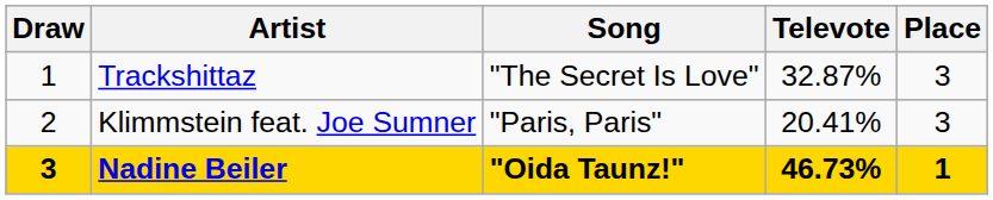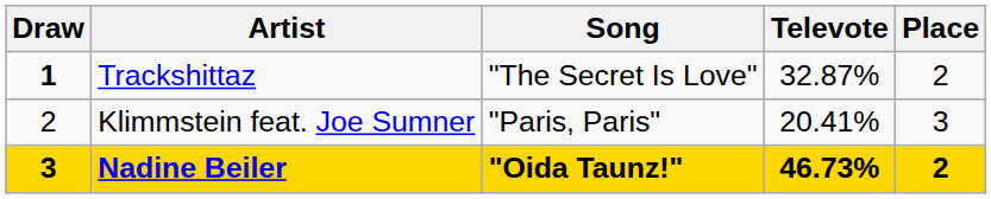 <table class="sortable wikitable" style="margin: 1em auto 1em auto; text-align:center">
 <tr>
 <th>Draw</th>
 <th>Artist</th>
 <th>Song</th>
 <th>Televote</th>
 <th>Place</th>
 </tr>
 <tr>
-<td>1</td>
+<td><strong>1</strong></td>
 <td align="left"><a href='#'>Trackshittaz</a></td>
 <td align="left">"The Secret Is Love"</td>
 <td>32.87%</td>
-<td>3</td>
+<td>2</td>
 </tr>
 <tr>
 <td>2</td>
 <td align="left">Klimmstein feat. <a href='#'>Joe Sumner</a></td>
 <td align="left">"Paris, Paris"</td>
 <td>20.41%</td>
 <td>3</td>
 </tr>
 <tr style="font-weight:bold; background:gold;">
 <td>3</td>
 <td align="left"><a href='#'>Nadine Beiler</a></td>
 <td align="left">"Oida Taunz!"</td>
 <td>46.73%</td>
-<td>1</td>
+<td>2</td>
 </tr>
 </table>
